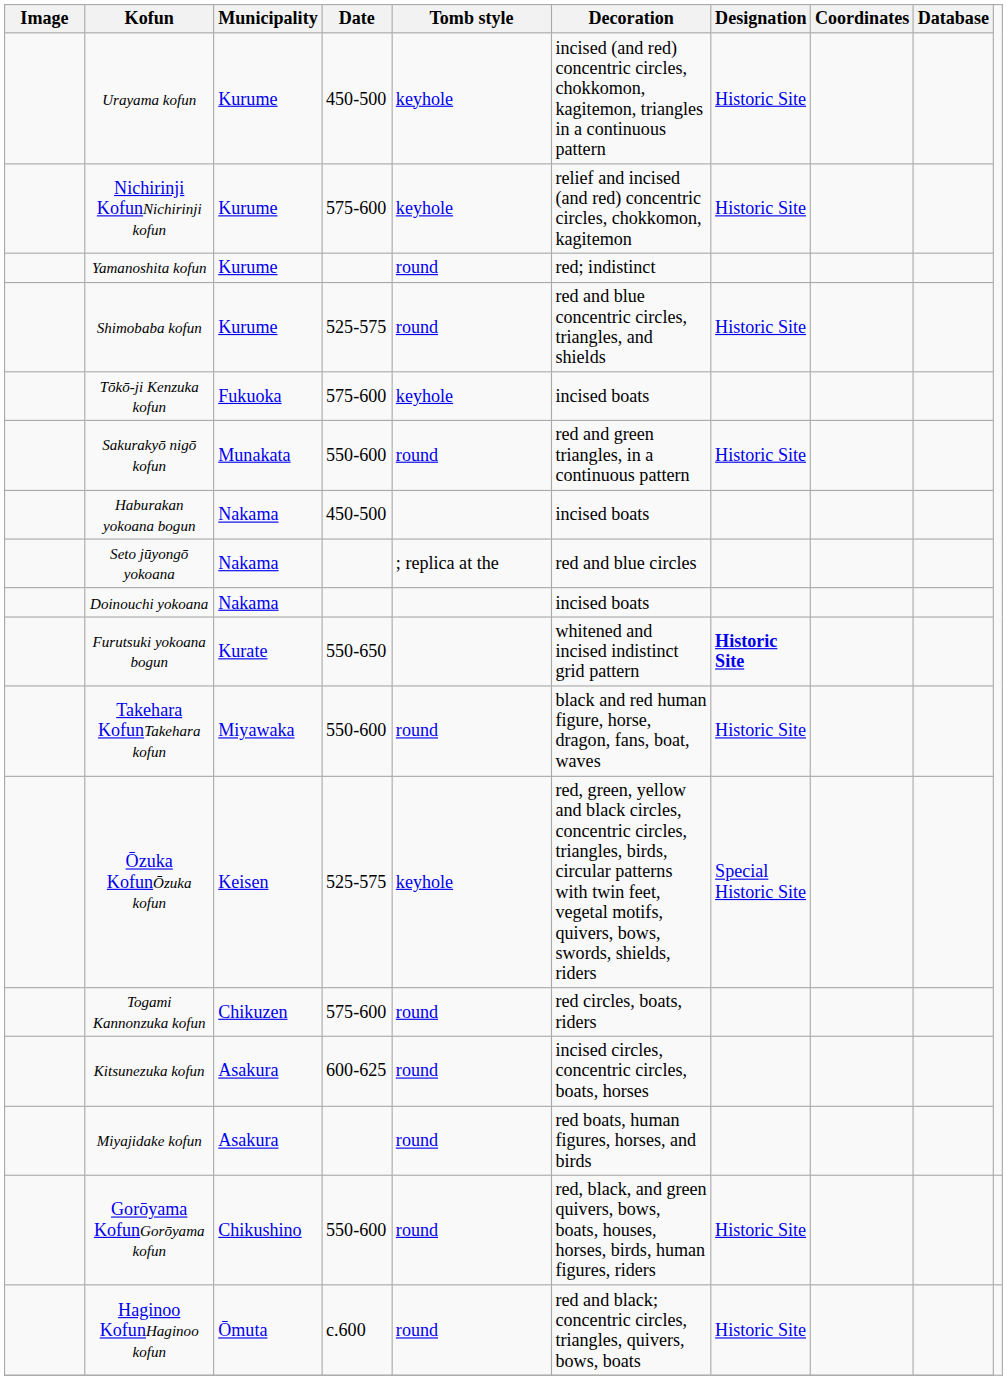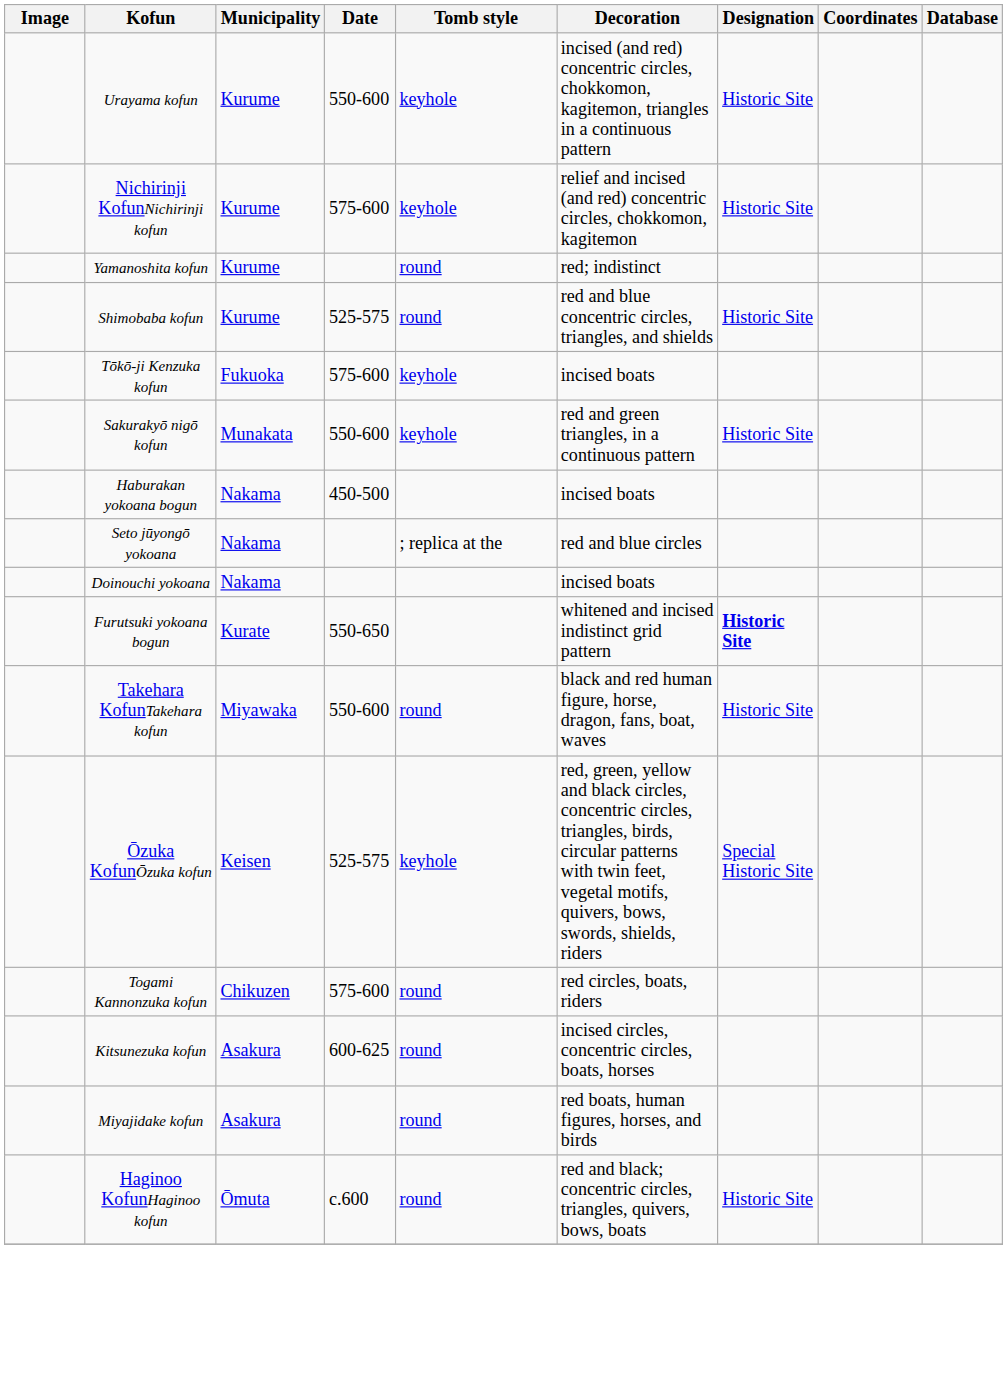 <table class="wikitable sortable" style="width: 100%;">
 <tr>
 <th class="unsortable" align="left" width="8%">Image</th>
 <th align="left" width="13%">Kofun</th>
 <th align="left" width="6%">Municipality</th>
 <th align="left" width="7%">Date</th>
 <th class="unsortable" align="left" width="16%">Tomb style</th>
 <th class="unsortable" align="left" width="16%">Decoration</th>
 <th class="unsortable" align="left" width="8%">Designation</th>
 <th class="unsortable" align="left" width="8%">Coordinates</th>
 <th class="unsortable" align="left" width="4%">Database</th>
 </tr>
 <tr>
 <td></td>
 <td align="center"><small><em>Urayama kofun</em></small></td>
 <td><a href='#'>Kurume</a></td>
-<td>450-500</td>
+<td>550-600</td>
 <td><a href='#'>keyhole</a></td>
 <td>incised (and red) concentric circles, chokkomon, kagitemon, triangles in a continuous pattern</td>
 <td><a href='#'>Historic Site</a> </td>
 <td></td>
 <td></td>
 </tr>
 <tr>
 <td></td>
 <td align="center"><a href='#'>Nichirinji Kofun</a><small><em>Nichirinji kofun</em></small></td>
 <td><a href='#'>Kurume</a></td>
 <td>575-600</td>
 <td><a href='#'>keyhole</a></td>
 <td>relief and incised (and red) concentric circles, chokkomon, kagitemon</td>
 <td><a href='#'>Historic Site</a> </td>
 <td></td>
 <td></td>
 </tr>
 <tr>
 <td></td>
 <td align="center"><small><em>Yamanoshita kofun</em></small></td>
 <td><a href='#'>Kurume</a></td>
 <td></td>
 <td><a href='#'>round</a></td>
 <td>red; indistinct</td>
 <td></td>
 <td></td>
 <td></td>
 </tr>
 <tr>
 <td></td>
 <td align="center"><small><em>Shimobaba kofun</em></small></td>
 <td><a href='#'>Kurume</a></td>
 <td>525-575</td>
 <td><a href='#'>round</a></td>
 <td>red and blue concentric circles, triangles, and shields</td>
 <td><a href='#'>Historic Site</a> </td>
 <td></td>
 <td></td>
 </tr>
 <tr>
 <td></td>
 <td align="center"><small><em>Tōkō-ji Kenzuka kofun</em></small></td>
 <td><a href='#'>Fukuoka</a></td>
 <td>575-600</td>
 <td><a href='#'>keyhole</a></td>
 <td>incised boats</td>
 <td></td>
 <td></td>
 <td></td>
 </tr>
 <tr>
 <td></td>
 <td align="center"><small><em>Sakurakyō nigō kofun</em></small></td>
 <td><a href='#'>Munakata</a></td>
 <td>550-600</td>
-<td><a href='#'>round</a></td>
+<td><a href='#'>keyhole</a></td>
 <td>red and green triangles, in a continuous pattern</td>
 <td><a href='#'>Historic Site</a> </td>
 <td></td>
 <td></td>
 </tr>
 <tr>
 <td></td>
 <td align="center"><small><em>Haburakan yokoana bogun</em></small></td>
 <td><a href='#'>Nakama</a></td>
 <td>450-500</td>
 <td></td>
 <td>incised boats</td>
 <td></td>
 <td></td>
 <td></td>
 </tr>
 <tr>
 <td></td>
 <td align="center"><small><em>Seto jūyongō yokoana</em></small></td>
 <td><a href='#'>Nakama</a></td>
 <td></td>
 <td>; replica at the </td>
 <td>red and blue circles</td>
 <td></td>
 <td></td>
 <td></td>
 </tr>
 <tr>
 <td></td>
 <td align="center"><small><em>Doinouchi yokoana</em></small></td>
 <td><a href='#'>Nakama</a></td>
 <td></td>
 <td></td>
 <td>incised boats</td>
 <td></td>
 <td></td>
 <td></td>
 </tr>
 <tr>
 <td></td>
 <td align="center"><small><em>Furutsuki yokoana bogun</em></small></td>
 <td><a href='#'>Kurate</a></td>
 <td>550-650</td>
 <td></td>
 <td>whitened and incised indistinct grid pattern</td>
 <td><strong><a href='#'>Historic Site</a> </strong></td>
 <td></td>
 <td></td>
 </tr>
 <tr>
 <td></td>
 <td align="center"><a href='#'>Takehara Kofun</a><small><em>Takehara kofun</em></small></td>
 <td><a href='#'>Miyawaka</a></td>
 <td>550-600</td>
 <td><a href='#'>round</a></td>
 <td>black and red human figure, horse, dragon, fans, boat, waves</td>
 <td><a href='#'>Historic Site</a> </td>
 <td></td>
 <td></td>
 </tr>
 <tr>
 <td></td>
 <td align="center"><a href='#'>Ōzuka Kofun</a><small><em>Ōzuka kofun</em></small></td>
 <td><a href='#'>Keisen</a></td>
 <td>525-575</td>
 <td><a href='#'>keyhole</a></td>
 <td>red, green, yellow and black circles, concentric circles, triangles, birds, circular patterns with twin feet, vegetal motifs, quivers, bows, swords, shields, riders</td>
 <td><a href='#'>Special Historic Site</a> </td>
 <td></td>
 <td></td>
 </tr>
 <tr>
 <td></td>
 <td align="center"><small><em>Togami Kannonzuka kofun</em></small></td>
 <td><a href='#'>Chikuzen</a></td>
 <td>575-600</td>
 <td><a href='#'>round</a></td>
 <td>red circles, boats, riders</td>
 <td></td>
 <td></td>
 <td></td>
 </tr>
 <tr>
 <td></td>
 <td align="center"><small><em>Kitsunezuka kofun</em></small></td>
 <td><a href='#'>Asakura</a></td>
 <td>600-625</td>
 <td><a href='#'>round</a></td>
 <td>incised circles, concentric circles, boats, horses</td>
 <td></td>
 <td></td>
 <td></td>
 </tr>
 <tr>
 <td></td>
 <td align="center"><small><em>Miyajidake kofun</em></small></td>
 <td><a href='#'>Asakura</a></td>
 <td></td>
 <td><a href='#'>round</a></td>
 <td>red boats, human figures, horses, and birds</td>
 <td></td>
 <td></td>
 <td></td>
 </tr>
 <tr>
 <td></td>
-<td align="center"><a href='#'>Gorōyama Kofun</a><small><em>Gorōyama kofun</em></small></td>
-<td><a href='#'>Chikushino</a></td>
-<td>550-600</td>
-<td><a href='#'>round</a></td>
-<td>red, black, and green quivers, bows, boats, houses, horses, birds, human figures, riders</td>
-<td><a href='#'>Historic Site</a> </td>
-<td></td>
-<td></td>
-<td></td>
-</tr>
-<tr>
-<td></td>
 <td align="center"><a href='#'>Haginoo Kofun</a><small><em>Haginoo kofun</em></small></td>
 <td><a href='#'> Ōmuta</a></td>
 <td>c.600</td>
 <td><a href='#'>round</a></td>
 <td>red and black; concentric circles, triangles, quivers, bows, boats</td>
 <td><a href='#'>Historic Site</a> </td>
 <td></td>
 <td></td>
 </tr>
 <tr>
 </tr>
 </table>
